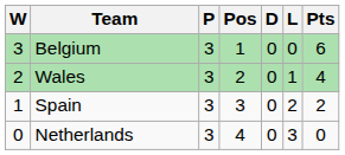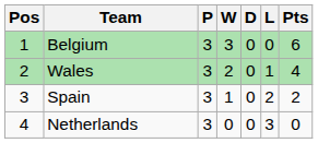 <table class="wikitable" style="font-size: 100%">
 <tr>
-<th width=10>W</th>
+<th width=20>Pos</th>
 <th width=140>Team</th>
 <th width=10>P</th>
-<th width=20>Pos</th>
+<th width=10>W</th>
 <th width=10>D</th>
 <th width=10>L</th>
 <th width=20>Pts</th>
 </tr>
 <tr align=center style="background:#ACE1AF;">
-<td>3</td>
+<td>1</td>
 <td align="left"> Belgium</td>
 <td>3</td>
-<td>1</td>
+<td>3</td>
 <td>0</td>
 <td>0</td>
 <td>6</td>
 </tr>
 <tr align=center style="background:#ACE1AF;">
 <td>2</td>
 <td align="left"> Wales</td>
 <td>3</td>
 <td>2</td>
 <td>0</td>
 <td>1</td>
 <td>4</td>
 </tr>
 <tr align=center>
-<td>1</td>
+<td>3</td>
 <td align="left"> Spain</td>
 <td>3</td>
-<td>3</td>
+<td>1</td>
 <td>0</td>
 <td>2</td>
 <td>2</td>
 </tr>
 <tr align=center>
-<td>0</td>
+<td>4</td>
 <td align="left"> Netherlands</td>
 <td>3</td>
-<td>4</td>
+<td>0</td>
 <td>0</td>
 <td>3</td>
 <td>0</td>
 </tr>
 </table>
